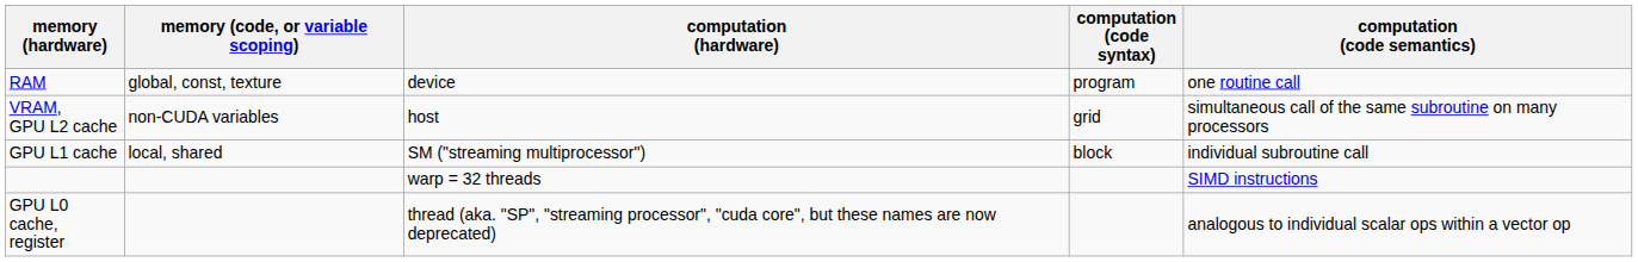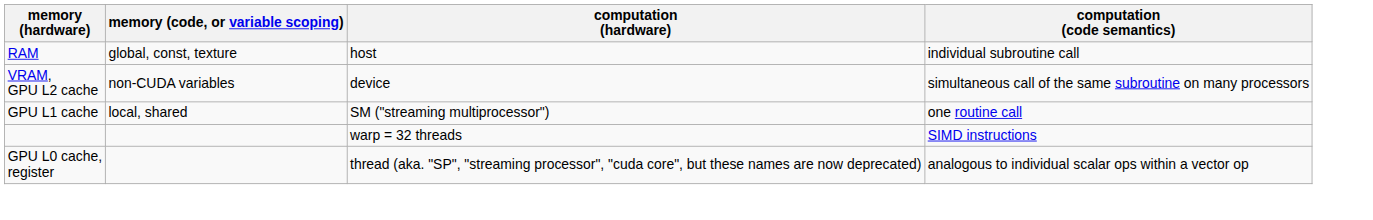 <table class="wikitable">
 <tr>
 <th>memory<br>(hardware)</th>
 <th>memory (code, or <a href='#'>variable scoping</a>)</th>
 <th>computation<br>(hardware)</th>
-<th>computation<br>(code syntax)</th>
 <th>computation<br>(code semantics)</th>
 </tr>
 <tr>
 <td><a href='#'>RAM</a></td>
 <td>global, const, texture</td>
-<td>device</td>
-<td>program</td>
-<td>one <a href='#'>routine call</a></td>
+<td>host</td>
+<td>individual subroutine call</td>
 </tr>
 <tr>
 <td><a href='#'>VRAM</a>,<br>GPU L2 cache</td>
 <td>non-CUDA variables</td>
-<td>host</td>
-<td>grid</td>
+<td>device</td>
 <td>simultaneous call of the same <a href='#'>subroutine</a> on many processors</td>
 </tr>
 <tr>
 <td>GPU L1 cache</td>
 <td>local, shared</td>
 <td>SM ("streaming multiprocessor")</td>
-<td>block</td>
-<td>individual subroutine call</td>
+<td>one <a href='#'>routine call</a></td>
 </tr>
 <tr>
 <td></td>
 <td></td>
 <td>warp = 32 threads</td>
-<td></td>
 <td><a href='#'>SIMD instructions</a></td>
 </tr>
 <tr>
 <td>GPU L0 cache,<br>register</td>
 <td></td>
 <td>thread (aka. "SP", "streaming processor", "cuda core", but these names are now deprecated)</td>
-<td></td>
 <td>analogous to individual scalar ops within a vector op</td>
 </tr>
 </table>
